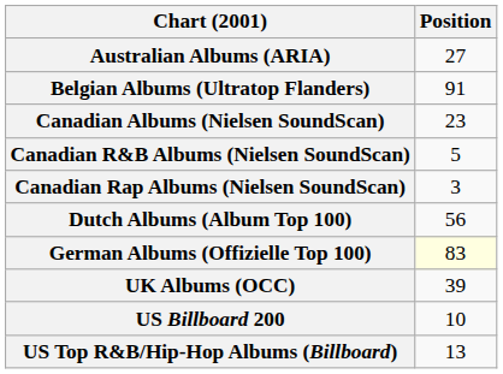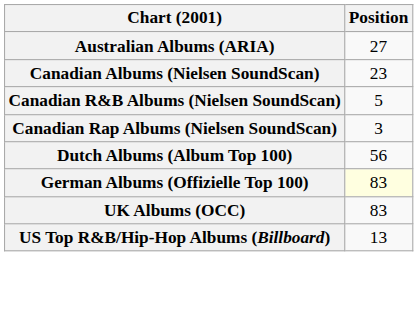 <table class="wikitable sortable plainrowheaders" style="text-align:center">
 <tr>
 <th>Chart (2001)</th>
 <th>Position</th>
 </tr>
 <tr>
 <th scope="row">Australian Albums (ARIA)</th>
 <td>27</td>
-</tr>
-<tr>
-<th scope="row">Belgian Albums (Ultratop Flanders)</th>
-<td>91</td>
 </tr>
 <tr>
 <th scope="row">Canadian Albums (Nielsen SoundScan) </th>
 <td>23</td>
 </tr>
 <tr>
 <th scope="row">Canadian R&B Albums (Nielsen SoundScan)</th>
 <td>5</td>
 </tr>
 <tr>
 <th scope="row">Canadian Rap Albums (Nielsen SoundScan)</th>
 <td>3</td>
 </tr>
 <tr>
 <th scope="row">Dutch Albums (Album Top 100)</th>
 <td>56</td>
 </tr>
 <tr>
 <th scope="row">German Albums (Offizielle Top 100)</th>
 <td style="background: lightyellow;">83</td>
 </tr>
 <tr>
 <th scope="row">UK Albums (OCC)</th>
-<td>39</td>
-</tr>
-<tr>
-<th scope="row">US <em>Billboard</em> 200</th>
-<td>10</td>
+<td>83</td>
 </tr>
 <tr>
 <th scope="row">US Top R&B/Hip-Hop Albums (<em>Billboard</em>)</th>
 <td>13</td>
 </tr>
 </table>
